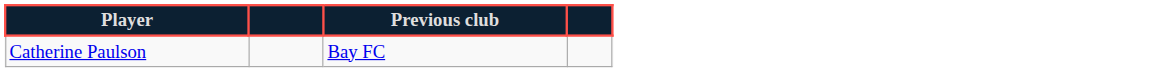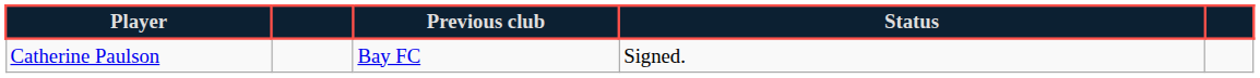 <table class="wikitable sortable">
 <tr>
 <th style="background:#0C2032; color:#DFDEDE; border:2px solid #FF5049; width:200px;" scope="col">Player</th>
 <th style="background:#0C2032; color:#DFDEDE; border:2px solid #FF5049; width:55px;" scope="col"></th>
 <th style="background:#0C2032; color:#DFDEDE; border:2px solid #FF5049; width:200px;" scope="col">Previous club</th>
+<th style="background:#0C2032; color:#DFDEDE; border:2px solid #FF5049; width:450px;" scope="col">Status</th>
 <th style="background:#0C2032; color:#DFDEDE; border:2px solid #FF5049; width:30px;" scope="col"></th>
 </tr>
 <tr>
 <td> <a href='#'>Catherine Paulson</a></td>
 <td align="center"></td>
 <td> <a href='#'>Bay FC</a></td>
+<td>Signed.</td>
 <td></td>
 </tr>
 </table>
